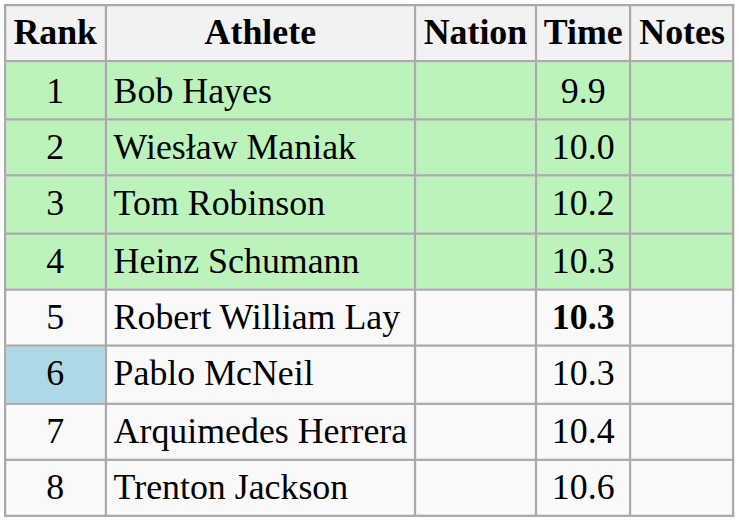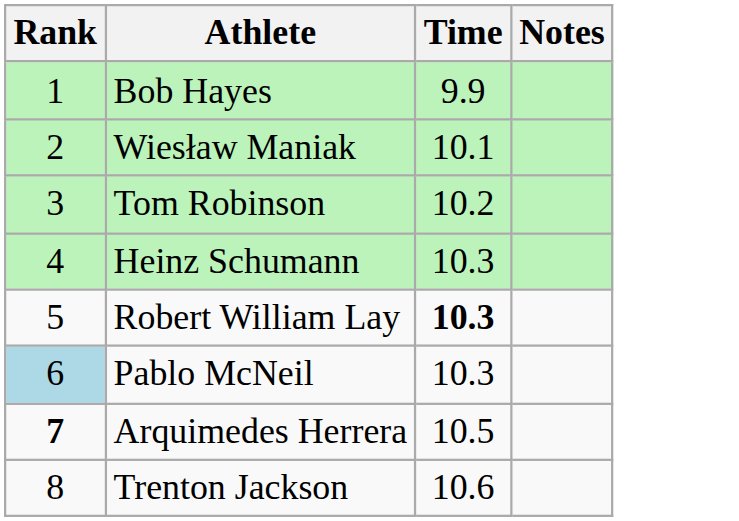 <table class="wikitable sortable" style="text-align:center">
 <tr>
 <th>Rank</th>
 <th>Athlete</th>
-<th>Nation</th>
 <th>Time</th>
 <th>Notes</th>
 </tr>
 <tr bgcolor=bbf3bb>
 <td>1</td>
 <td align=left>Bob Hayes</td>
-<td align=left></td>
 <td>9.9</td>
 <td></td>
 </tr>
 <tr bgcolor=bbf3bb>
 <td>2</td>
 <td align=left>Wiesław Maniak</td>
-<td align=left></td>
-<td>10.0</td>
+<td>10.1</td>
 <td></td>
 </tr>
 <tr bgcolor=bbf3bb>
 <td>3</td>
 <td align=left>Tom Robinson</td>
-<td align=left></td>
 <td>10.2</td>
 <td></td>
 </tr>
 <tr bgcolor=bbf3bb>
 <td>4</td>
 <td align=left>Heinz Schumann</td>
-<td align=left></td>
 <td>10.3</td>
 <td></td>
 </tr>
 <tr>
 <td>5</td>
 <td align=left>Robert William Lay</td>
-<td align=left></td>
 <td><strong>10.3</strong></td>
 <td></td>
 </tr>
 <tr>
 <td style="background: lightblue;">6</td>
 <td align=left>Pablo McNeil</td>
-<td align=left></td>
 <td>10.3</td>
 <td></td>
 </tr>
 <tr>
-<td>7</td>
+<td><strong>7</strong></td>
 <td align=left>Arquimedes Herrera</td>
-<td align=left></td>
-<td>10.4</td>
+<td>10.5</td>
 <td></td>
 </tr>
 <tr>
 <td>8</td>
 <td align=left>Trenton Jackson</td>
-<td align=left></td>
 <td>10.6</td>
 <td></td>
 </tr>
 </table>
